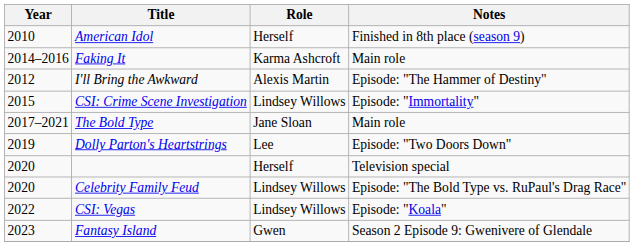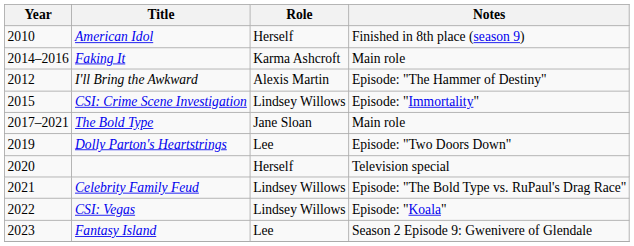 <table class="wikitable sortable">
 <tr>
 <th>Year</th>
 <th>Title</th>
 <th>Role</th>
 <th class="unsortable">Notes</th>
 </tr>
 <tr>
 <td>2010</td>
 <td><em><a href='#'>American Idol</a></em></td>
 <td>Herself</td>
 <td>Finished in 8th place (<a href='#'>season 9</a>)</td>
 </tr>
 <tr>
 <td>2014–2016</td>
 <td><em><a href='#'>Faking It</a></em></td>
 <td>Karma Ashcroft</td>
 <td>Main role</td>
 </tr>
 <tr>
 <td>2012</td>
 <td><em>I'll Bring the Awkward</em></td>
 <td>Alexis Martin</td>
 <td>Episode: "The Hammer of Destiny"</td>
 </tr>
 <tr>
 <td>2015</td>
 <td><em><a href='#'>CSI: Crime Scene Investigation</a></em></td>
 <td>Lindsey Willows</td>
 <td>Episode: "<a href='#'>Immortality</a>"</td>
 </tr>
 <tr>
 <td>2017–2021</td>
 <td><em><a href='#'>The Bold Type</a></em></td>
 <td>Jane Sloan</td>
 <td>Main role</td>
 </tr>
 <tr>
 <td>2019</td>
 <td><em><a href='#'>Dolly Parton's Heartstrings</a></em></td>
 <td>Lee</td>
 <td>Episode: "Two Doors Down"</td>
 </tr>
 <tr>
 <td>2020</td>
 <td><em></em></td>
 <td>Herself</td>
 <td>Television special</td>
 </tr>
 <tr>
-<td>2020</td>
+<td>2021</td>
 <td><em><a href='#'>Celebrity Family Feud</a></em></td>
 <td>Lindsey Willows</td>
 <td>Episode: "The Bold Type vs. RuPaul's Drag Race"</td>
 </tr>
 <tr>
 <td>2022</td>
 <td><em><a href='#'>CSI: Vegas</a></em></td>
 <td>Lindsey Willows</td>
 <td>Episode: "<a href='#'>Koala</a>"</td>
 </tr>
 <tr>
 <td>2023</td>
 <td><em><a href='#'>Fantasy Island</a></em></td>
-<td>Gwen</td>
+<td>Lee</td>
 <td>Season 2 Episode 9: Gwenivere of Glendale</td>
 </tr>
 <tr>
 </tr>
 </table>
